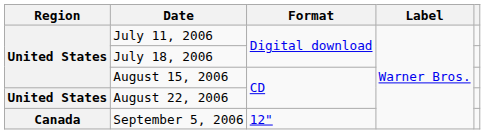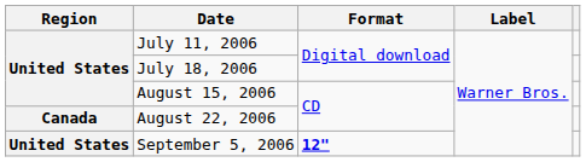 <table class="wikitable plainrowheaders">
 <tr>
 <th scope="col">Region</th>
 <th scope="col">Date</th>
 <th scope="col">Format</th>
 <th scope="col">Label</th>
 <th scope="col"></th>
 </tr>
 <tr>
 <th scope="row" rowspan="3">United States</th>
 <td>July 11, 2006</td>
 <td rowspan="2"><a href='#'>Digital download</a></td>
 <td rowspan="5"><a href='#'>Warner Bros.</a></td>
 <td></td>
 </tr>
 <tr>
 <td>July 18, 2006</td>
 <td></td>
 </tr>
 <tr>
 <td>August 15, 2006</td>
 <td rowspan="2"><a href='#'>CD</a></td>
 <td></td>
 </tr>
 <tr>
-<th scope="row">United States</th>
+<th scope="row">Canada</th>
 <td>August 22, 2006</td>
 <td></td>
 </tr>
 <tr>
-<th scope="row">Canada</th>
+<th scope="row">United States</th>
 <td>September 5, 2006</td>
-<td><a href='#'>12"</a></td>
+<td><strong><a href='#'>12"</a></strong></td>
 <td></td>
 </tr>
 </table>
